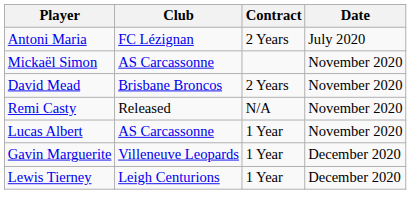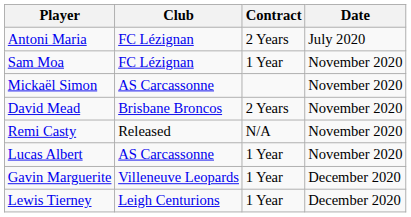 <table class="wikitable">
 <tr>
 <th>Player</th>
 <th>Club</th>
 <th>Contract</th>
 <th>Date</th>
 </tr>
 <tr>
 <td> <a href='#'>Antoni Maria</a></td>
 <td><a href='#'>FC Lézignan</a></td>
 <td>2 Years</td>
 <td>July 2020</td>
+</tr>
+<tr>
+<td> <a href='#'>Sam Moa</a></td>
+<td><a href='#'>FC Lézignan</a></td>
+<td>1 Year</td>
+<td>November 2020</td>
 </tr>
 <tr>
 <td> <a href='#'>Mickaël Simon</a></td>
 <td><a href='#'>AS Carcassonne</a></td>
 <td></td>
 <td>November 2020</td>
 </tr>
 <tr>
 <td> <a href='#'>David Mead</a></td>
 <td><a href='#'>Brisbane Broncos</a></td>
 <td>2 Years</td>
 <td>November 2020</td>
 </tr>
 <tr>
 <td> <a href='#'>Remi Casty</a></td>
 <td>Released</td>
 <td>N/A</td>
 <td>November 2020</td>
 </tr>
 <tr>
 <td> <a href='#'>Lucas Albert</a></td>
 <td><a href='#'>AS Carcassonne</a></td>
 <td>1 Year</td>
 <td>November 2020</td>
 </tr>
 <tr>
 <td> <a href='#'>Gavin Marguerite</a></td>
 <td><a href='#'>Villeneuve Leopards</a></td>
 <td>1 Year</td>
 <td>December 2020</td>
 </tr>
 <tr>
 <td> <a href='#'>Lewis Tierney</a></td>
 <td><a href='#'>Leigh Centurions</a></td>
 <td>1 Year</td>
 <td>December 2020</td>
 </tr>
 </table>
